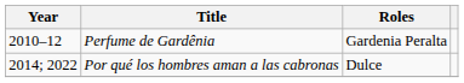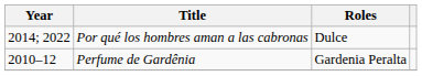 <table class="wikitable sortable">
 <tr>
 <th>Year</th>
 <th>Title</th>
 <th>Roles</th>
 <th></th>
 </tr>
 <tr>
+<td>2014; 2022</td>
+<td><em>Por qué los hombres aman a las cabronas</em></td>
+<td>Dulce</td>
+<td></td>
+</tr>
+<tr>
 <td>2010–12</td>
 <td><em>Perfume de Gardênia</em></td>
 <td>Gardenia Peralta</td>
 <td></td>
 </tr>
 <tr>
-<td>2014; 2022</td>
-<td><em>Por qué los hombres aman a las cabronas</em></td>
-<td>Dulce</td>
-<td></td>
-</tr>
-<tr>
 </tr>
 </table>
